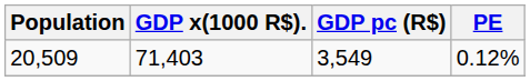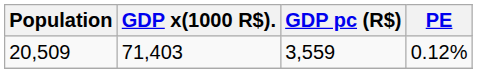 <table class="wikitable" border="1">
 <tr>
 <th>Population</th>
 <th><a href='#'>GDP</a> x(1000 R$).</th>
 <th><a href='#'>GDP pc</a> (R$)</th>
 <th><a href='#'>PE</a></th>
 </tr>
 <tr>
 <td>20,509</td>
 <td>71,403</td>
-<td>3,549</td>
+<td>3,559</td>
 <td>0.12%</td>
 </tr>
 <tr>
 </tr>
 </table>
